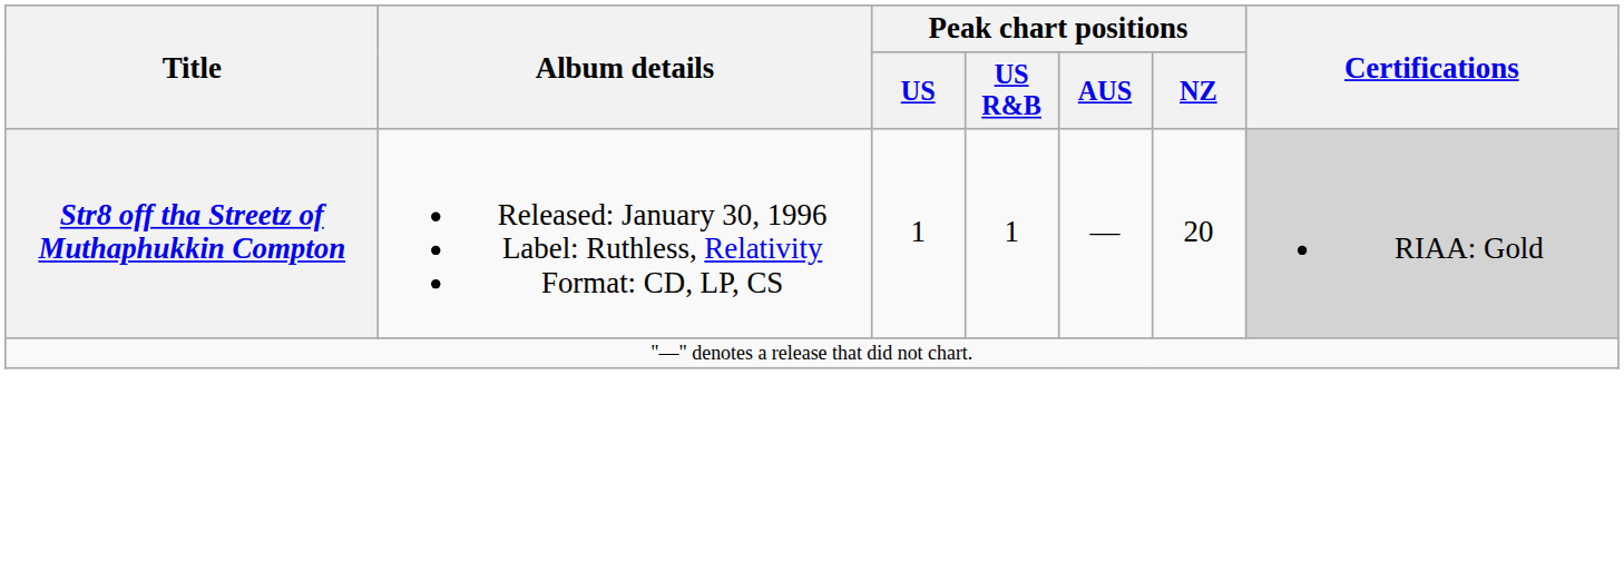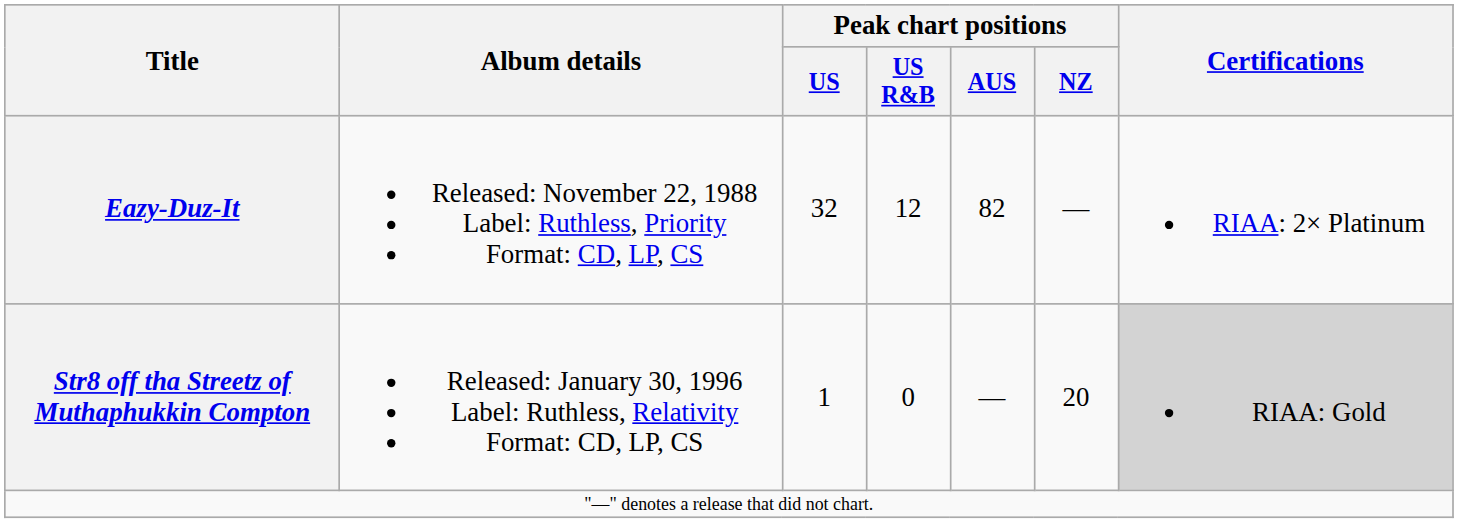 <table class="wikitable plainrowheaders" style="text-align:center;">
 <tr>
 <th scope="col" rowspan="2" style="width:12em;">Title</th>
 <th scope="col" rowspan="2" style="width:16em;">Album details</th>
 <th scope="col" colspan="4">Peak chart positions</th>
 <th scope="col" rowspan="2" style="width:12em;"><a href='#'>Certifications</a></th>
 </tr>
 <tr>
 <th scope="col" style="width:3em;font-size:90%;"><a href='#'>US</a><br></th>
 <th scope="col" style="width:3em;font-size:90%;"><a href='#'>US<br>R&B</a><br></th>
 <th scope="col" style="width:3em;font-size:90%;"><a href='#'>AUS</a><br></th>
 <th scope="col" style="width:3em;font-size:90%;"><a href='#'>NZ</a><br></th>
 </tr>
 <tr>
+<th scope="row"><em><a href='#'>Eazy-Duz-It</a></em></th>
+<td><br><ul><li>Released: November 22, 1988</li><li>Label: <a href='#'>Ruthless</a>, <a href='#'>Priority</a></li><li>Format: <a href='#'>CD</a>, <a href='#'>LP</a>, <a href='#'>CS</a></li></ul></td>
+<td>32</td>
+<td>12</td>
+<td>82</td>
+<td>—</td>
+<td><br><ul><li><a href='#'>RIAA</a>: 2× Platinum</li></ul></td>
+</tr>
+<tr>
 <th scope="row"><em><a href='#'>Str8 off tha Streetz of Muthaphukkin Compton</a></em></th>
 <td><br><ul><li>Released: January 30, 1996</li><li>Label: Ruthless, <a href='#'>Relativity</a></li><li>Format: CD, LP, CS</li></ul></td>
 <td>1</td>
-<td>1</td>
+<td>0</td>
 <td>—</td>
 <td>20</td>
 <td style="background: lightgrey;"><br><ul><li>RIAA: Gold</li></ul></td>
 </tr>
 <tr>
 <td colspan="7" style="text-align:center; font-size:8pt;">"—" denotes a release that did not chart.</td>
 </tr>
 </table>
